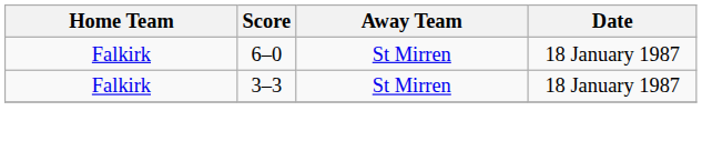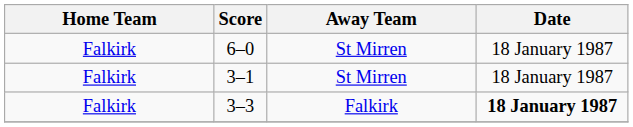 <table class="wikitable" style="text-align:center;">
 <tr>
 <th width=175>Home Team</th>
 <th width=20>Score</th>
 <th width=175>Away Team</th>
 <th width= 125>Date</th>
 </tr>
 <tr>
 <td><a href='#'>Falkirk</a></td>
 <td>6–0</td>
 <td><a href='#'>St Mirren</a></td>
 <td>18 January 1987</td>
 </tr>
 <tr>
 <td><a href='#'>Falkirk</a></td>
-<td>3–3 </td>
+<td>3–1</td>
 <td><a href='#'>St Mirren</a></td>
 <td>18 January 1987</td>
 </tr>
 <tr>
+<td><a href='#'>Falkirk</a></td>
+<td>3–3 </td>
+<td><a href='#'>Falkirk</a></td>
+<td><strong>18 January 1987</strong></td>
+</tr>
+<tr>
 </tr>
 </table>
